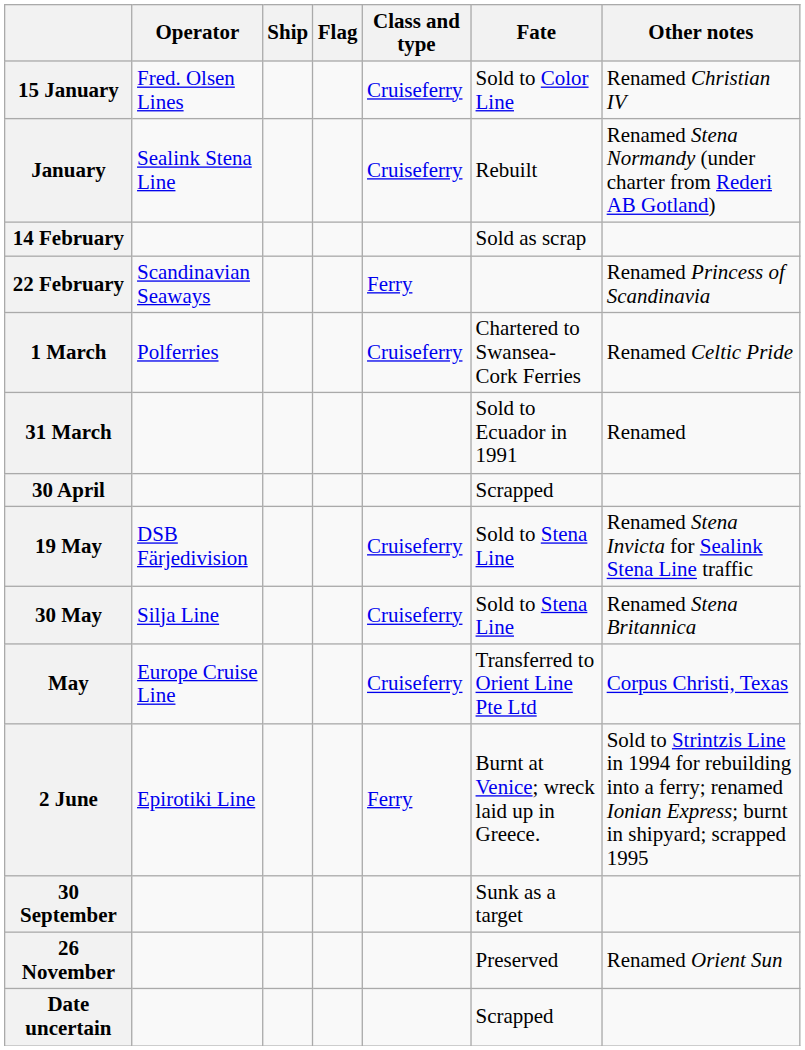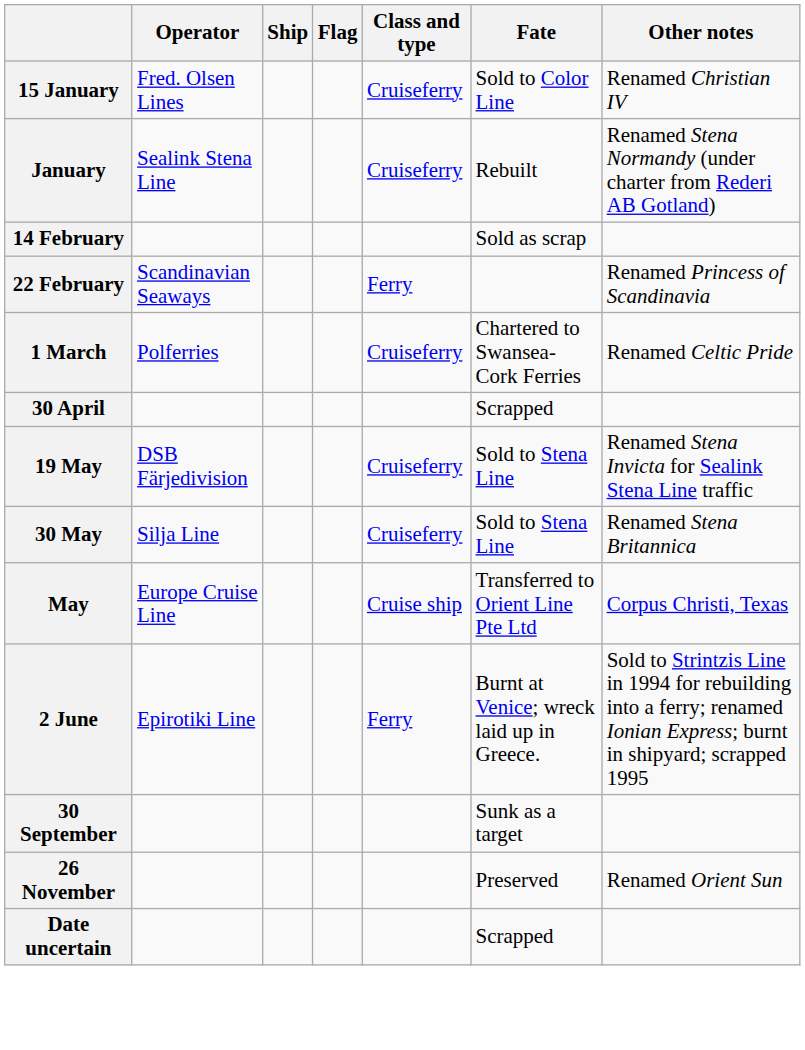 <table class="wikitable">
 <tr>
 <th width="90"></th>
 <th>Operator</th>
 <th>Ship</th>
 <th>Flag</th>
 <th>Class and type</th>
 <th>Fate</th>
 <th>Other notes</th>
 </tr>
 <tr ---->
 <th>15 January</th>
 <td><a href='#'>Fred. Olsen Lines</a></td>
 <td><strong></strong></td>
 <td></td>
 <td><a href='#'>Cruiseferry</a></td>
 <td>Sold to <a href='#'>Color Line</a></td>
 <td>Renamed <em>Christian IV</em></td>
 </tr>
 <tr ---->
 <th>January</th>
 <td><a href='#'>Sealink Stena Line</a></td>
 <td><strong></strong></td>
 <td></td>
 <td><a href='#'>Cruiseferry</a></td>
 <td>Rebuilt</td>
 <td>Renamed <em>Stena Normandy</em> (under charter from <a href='#'>Rederi AB Gotland</a>)</td>
 </tr>
 <tr ---->
 <th>14 February</th>
 <td></td>
 <td><strong></strong></td>
 <td></td>
 <td></td>
 <td>Sold as scrap</td>
 <td></td>
 </tr>
 <tr ---->
 <th>22 February</th>
 <td><a href='#'>Scandinavian Seaways</a></td>
 <td><strong></strong></td>
 <td></td>
 <td><a href='#'>Ferry</a></td>
 <td></td>
 <td>Renamed <em>Princess of Scandinavia</em></td>
 </tr>
 <tr ---->
 <th>1 March</th>
 <td><a href='#'>Polferries</a></td>
 <td><strong></strong></td>
 <td></td>
 <td><a href='#'>Cruiseferry</a></td>
 <td>Chartered to Swansea-Cork Ferries</td>
 <td>Renamed <em>Celtic Pride</em></td>
 </tr>
 <tr ---->
-<th>31 March</th>
-<td></td>
-<td><strong></strong></td>
-<td></td>
-<td></td>
-<td>Sold to Ecuador in 1991</td>
-<td>Renamed </td>
-</tr>
-<tr ---->
 <th>30 April</th>
 <td></td>
 <td><strong></strong></td>
 <td></td>
 <td></td>
 <td>Scrapped</td>
 <td></td>
 </tr>
 <tr ---->
 <th>19 May</th>
 <td><a href='#'>DSB Färjedivision</a></td>
 <td><strong></strong></td>
 <td></td>
 <td><a href='#'>Cruiseferry</a></td>
 <td>Sold to <a href='#'>Stena Line</a></td>
 <td>Renamed <em>Stena Invicta</em> for <a href='#'>Sealink Stena Line</a> traffic</td>
 </tr>
 <tr ---->
 <th>30 May</th>
 <td><a href='#'>Silja Line</a></td>
 <td><strong></strong></td>
 <td></td>
 <td><a href='#'>Cruiseferry</a></td>
 <td>Sold to <a href='#'>Stena Line</a></td>
 <td>Renamed <em>Stena Britannica</em></td>
 </tr>
 <tr ---->
 <th>May</th>
 <td><a href='#'>Europe Cruise Line</a></td>
 <td><strong></strong></td>
 <td></td>
-<td><a href='#'>Cruiseferry</a></td>
+<td><a href='#'>Cruise ship</a></td>
 <td>Transferred to <a href='#'>Orient Line Pte Ltd</a></td>
 <td><a href='#'>Corpus Christi, Texas</a></td>
 </tr>
 <tr ---->
 <th>2 June</th>
 <td><a href='#'>Epirotiki Line</a></td>
 <td><strong></strong></td>
 <td></td>
 <td><a href='#'>Ferry</a></td>
 <td>Burnt at <a href='#'>Venice</a>; wreck laid up in Greece.</td>
 <td>Sold to <a href='#'>Strintzis Line</a> in 1994 for rebuilding into a ferry; renamed <em>Ionian Express</em>; burnt in shipyard; scrapped 1995</td>
 </tr>
 <tr ---->
 <th>30 September</th>
 <td></td>
 <td><strong></strong></td>
 <td></td>
 <td></td>
 <td>Sunk as a target</td>
 <td></td>
 </tr>
 <tr ---->
 <th>26 November</th>
 <td></td>
 <td><strong></strong></td>
 <td></td>
 <td></td>
 <td>Preserved</td>
 <td>Renamed <em>Orient Sun</em></td>
 </tr>
 <tr ---->
 <th>Date uncertain</th>
 <td></td>
 <td><strong></strong></td>
 <td></td>
 <td></td>
 <td>Scrapped</td>
 <td></td>
 </tr>
 </table>
